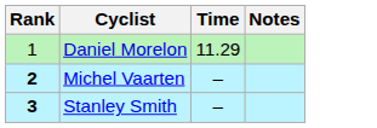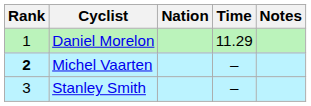 <table class="wikitable sortable" style="text-align:center">
 <tr>
 <th>Rank</th>
 <th>Cyclist</th>
+<th>Nation</th>
 <th>Time</th>
 <th>Notes</th>
 </tr>
 <tr bgcolor=bbf3bb>
 <td>1</td>
 <td align=left data-sort-value="Morelon, Daniel"><a href='#'>Daniel Morelon</a></td>
+<td align=left></td>
 <td>11.29</td>
 <td></td>
 </tr>
 <tr bgcolor=bbf3ff>
 <td><strong>2</strong></td>
 <td align=left data-sort-value="Vaarten, Michel"><a href='#'>Michel Vaarten</a></td>
+<td align=left></td>
 <td>–</td>
 <td></td>
 </tr>
 <tr bgcolor=bbf3ff>
-<td><strong>3</strong></td>
+<td>3</td>
 <td align=left data-sort-value="Smith, Stanley"><a href='#'>Stanley Smith</a></td>
+<td align=left></td>
 <td>–</td>
 <td></td>
 </tr>
 </table>
